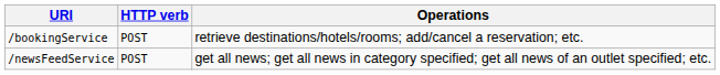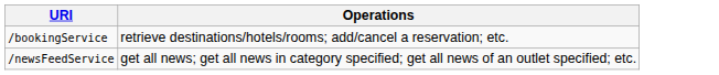 <table class="wikitable">
 <tr>
 <th><a href='#'>URI</a></th>
-<th><a href='#'>HTTP verb</a></th>
 <th>Operations</th>
 </tr>
 <tr>
 <td><code>/bookingService</code></td>
-<td><code>POST</code></td>
 <td>retrieve destinations/hotels/rooms; add/cancel a reservation; etc.</td>
 </tr>
 <tr>
 <td><code>/newsFeedService</code></td>
-<td><code>POST</code></td>
 <td>get all news; get all news in category specified; get all news of an outlet specified; etc.</td>
 </tr>
 </table>
